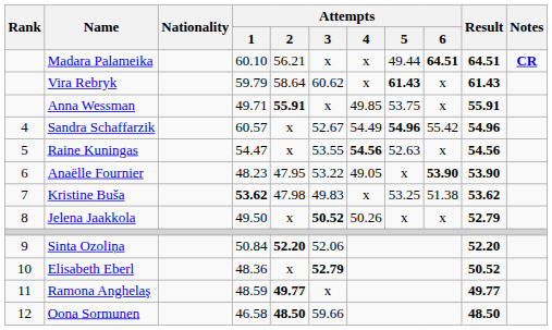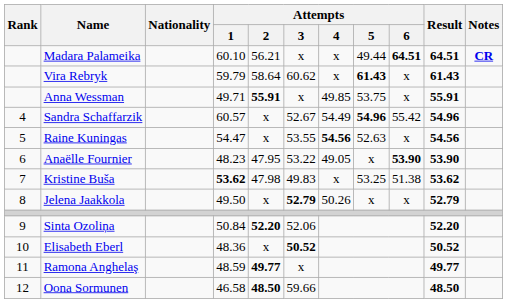 <table class="wikitable sortable" style="text-align:center">
 <tr>
 <th rowspan=2>Rank</th>
 <th rowspan=2>Name</th>
 <th rowspan=2>Nationality</th>
 <th colspan=6>Attempts</th>
 <th rowspan=2>Result</th>
 <th rowspan=2>Notes</th>
 </tr>
 <tr>
 <th>1</th>
 <th>2</th>
 <th>3</th>
 <th>4</th>
 <th>5</th>
 <th>6</th>
 </tr>
 <tr>
 <td></td>
 <td align=left><a href='#'>Madara Palameika</a></td>
 <td align=left></td>
 <td>60.10</td>
 <td>56.21</td>
 <td>x</td>
 <td>x</td>
 <td>49.44</td>
 <td><strong>64.51</strong></td>
 <td><strong>64.51</strong></td>
 <td><strong><a href='#'>CR</a></strong></td>
 </tr>
 <tr>
 <td></td>
 <td align=left><a href='#'>Vira Rebryk</a></td>
 <td align=left></td>
 <td>59.79</td>
 <td>58.64</td>
 <td>60.62</td>
 <td>x</td>
 <td><strong>61.43</strong></td>
 <td>x</td>
 <td><strong>61.43</strong></td>
 <td></td>
 </tr>
 <tr>
 <td></td>
 <td align=left><a href='#'>Anna Wessman</a></td>
 <td align=left></td>
 <td>49.71</td>
 <td><strong>55.91</strong></td>
 <td>x</td>
 <td>49.85</td>
 <td>53.75</td>
 <td>x</td>
 <td><strong>55.91</strong></td>
 <td></td>
 </tr>
 <tr>
 <td>4</td>
 <td align=left><a href='#'>Sandra Schaffarzik</a></td>
 <td align=left></td>
 <td>60.57</td>
 <td>x</td>
 <td>52.67</td>
 <td>54.49</td>
 <td><strong>54.96</strong></td>
 <td>55.42</td>
 <td><strong>54.96</strong></td>
 <td></td>
 </tr>
 <tr>
 <td>5</td>
 <td align=left><a href='#'>Raine Kuningas</a></td>
 <td align=left></td>
 <td>54.47</td>
 <td>x</td>
 <td>53.55</td>
 <td><strong>54.56</strong></td>
 <td>52.63</td>
 <td>x</td>
 <td><strong>54.56</strong></td>
 <td></td>
 </tr>
 <tr>
 <td>6</td>
 <td align=left><a href='#'>Anaëlle Fournier</a></td>
 <td align=left></td>
 <td>48.23</td>
 <td>47.95</td>
 <td>53.22</td>
 <td>49.05</td>
 <td>x</td>
 <td><strong>53.90</strong></td>
 <td><strong>53.90</strong></td>
 <td></td>
 </tr>
 <tr>
 <td>7</td>
 <td align=left><a href='#'>Kristine Buša</a></td>
 <td align=left></td>
 <td><strong>53.62</strong></td>
 <td>47.98</td>
 <td>49.83</td>
 <td>x</td>
 <td>53.25</td>
 <td>51.38</td>
 <td><strong>53.62</strong></td>
 <td></td>
 </tr>
 <tr>
 <td>8</td>
 <td align=left><a href='#'>Jelena Jaakkola</a></td>
 <td align=left></td>
 <td>49.50</td>
 <td>x</td>
-<td><strong>50.52</strong></td>
+<td><strong>52.79</strong></td>
 <td>50.26</td>
 <td>x</td>
 <td>x</td>
 <td><strong>52.79</strong></td>
 <td></td>
 </tr>
 <tr>
 <td colspan=11 bgcolor=lightgray></td>
 </tr>
 <tr>
 <td>9</td>
 <td align=left><a href='#'>Sinta Ozoliņa</a></td>
 <td align=left></td>
 <td>50.84</td>
 <td><strong>52.20</strong></td>
 <td>52.06</td>
 <td colspan=3></td>
 <td><strong>52.20</strong></td>
 <td></td>
 </tr>
 <tr>
 <td>10</td>
 <td align=left><a href='#'>Elisabeth Eberl</a></td>
 <td align=left></td>
 <td>48.36</td>
 <td>x</td>
-<td><strong>52.79</strong></td>
+<td><strong>50.52</strong></td>
 <td colspan=3></td>
 <td><strong>50.52</strong></td>
 <td></td>
 </tr>
 <tr>
 <td>11</td>
 <td align=left><a href='#'>Ramona Anghelaş</a></td>
 <td align=left></td>
 <td>48.59</td>
 <td><strong>49.77</strong></td>
 <td>x</td>
 <td colspan=3></td>
 <td><strong>49.77</strong></td>
 <td></td>
 </tr>
 <tr>
 <td>12</td>
 <td align=left><a href='#'>Oona Sormunen</a></td>
 <td align=left></td>
 <td>46.58</td>
 <td><strong>48.50</strong></td>
 <td>59.66</td>
 <td colspan=3></td>
 <td><strong>48.50</strong></td>
 <td></td>
 </tr>
 </table>
